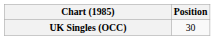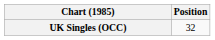 <table class="wikitable plainrowheaders">
 <tr>
 <th style="width: 200pt;">Chart (1985)</th>
 <th style="width: 40pt;">Position</th>
 </tr>
 <tr>
 <th scope="row">UK Singles (OCC)</th>
-<td align="center">30</td>
+<td align="center">32</td>
 </tr>
 </table>
